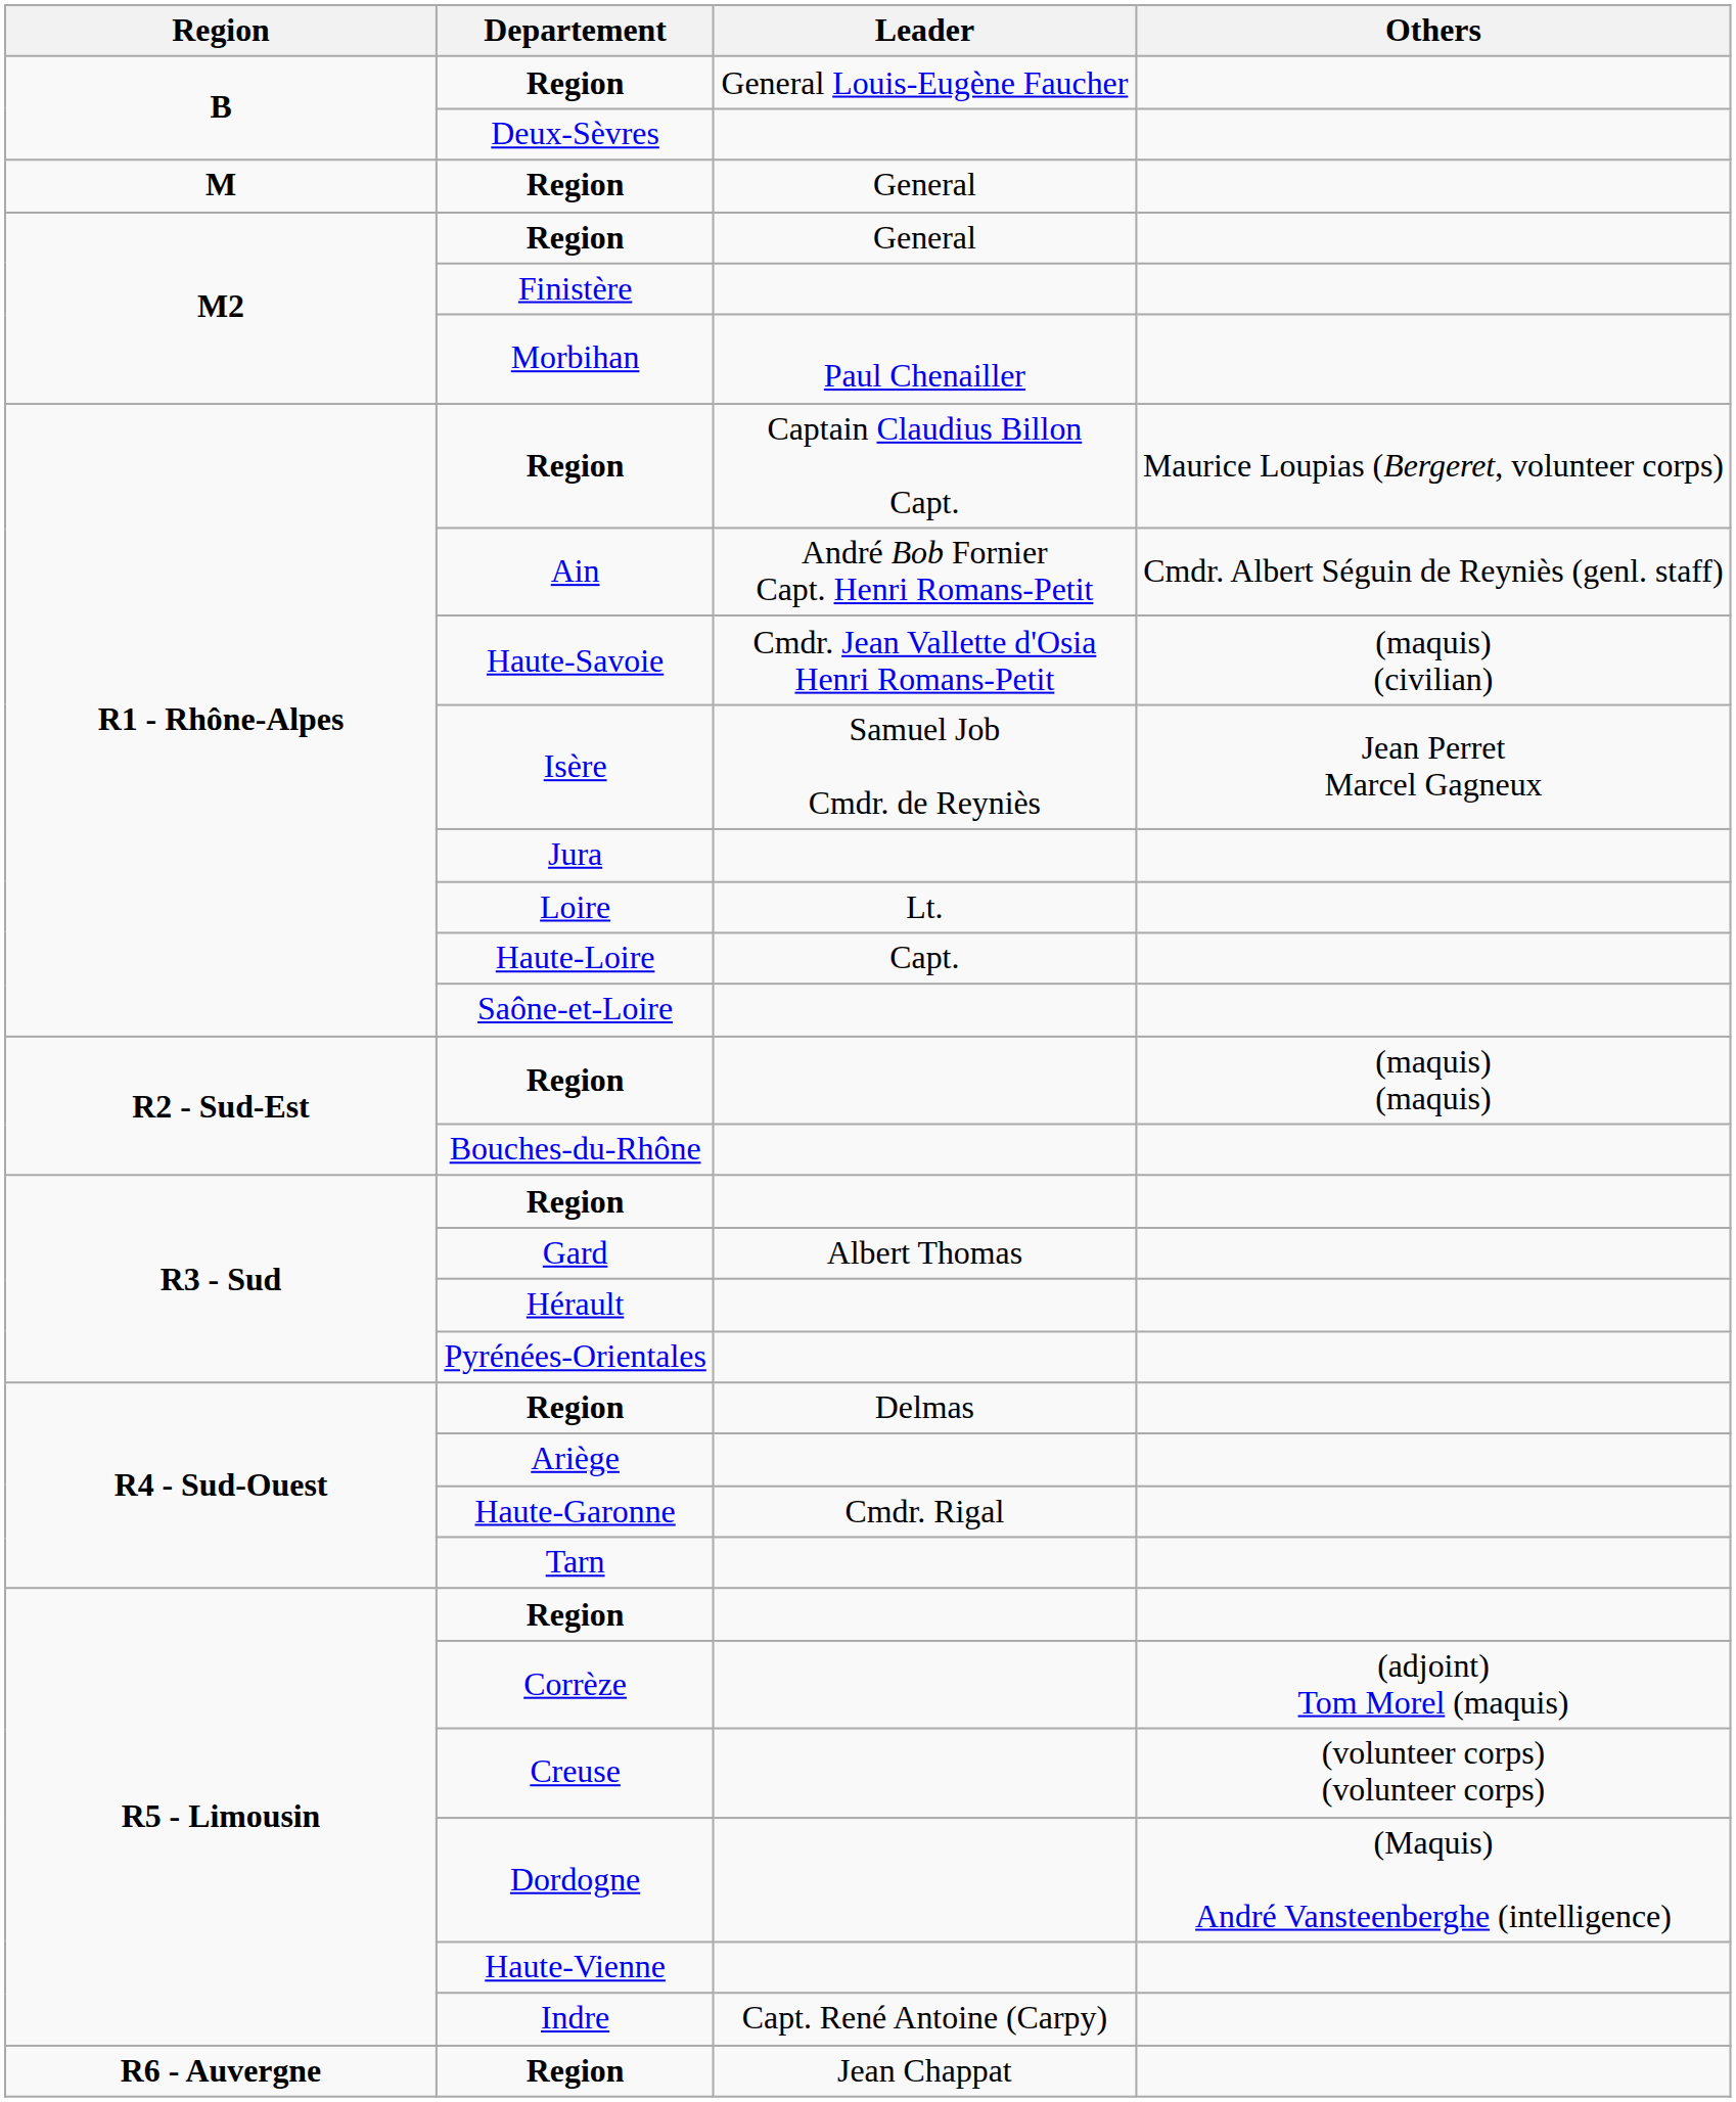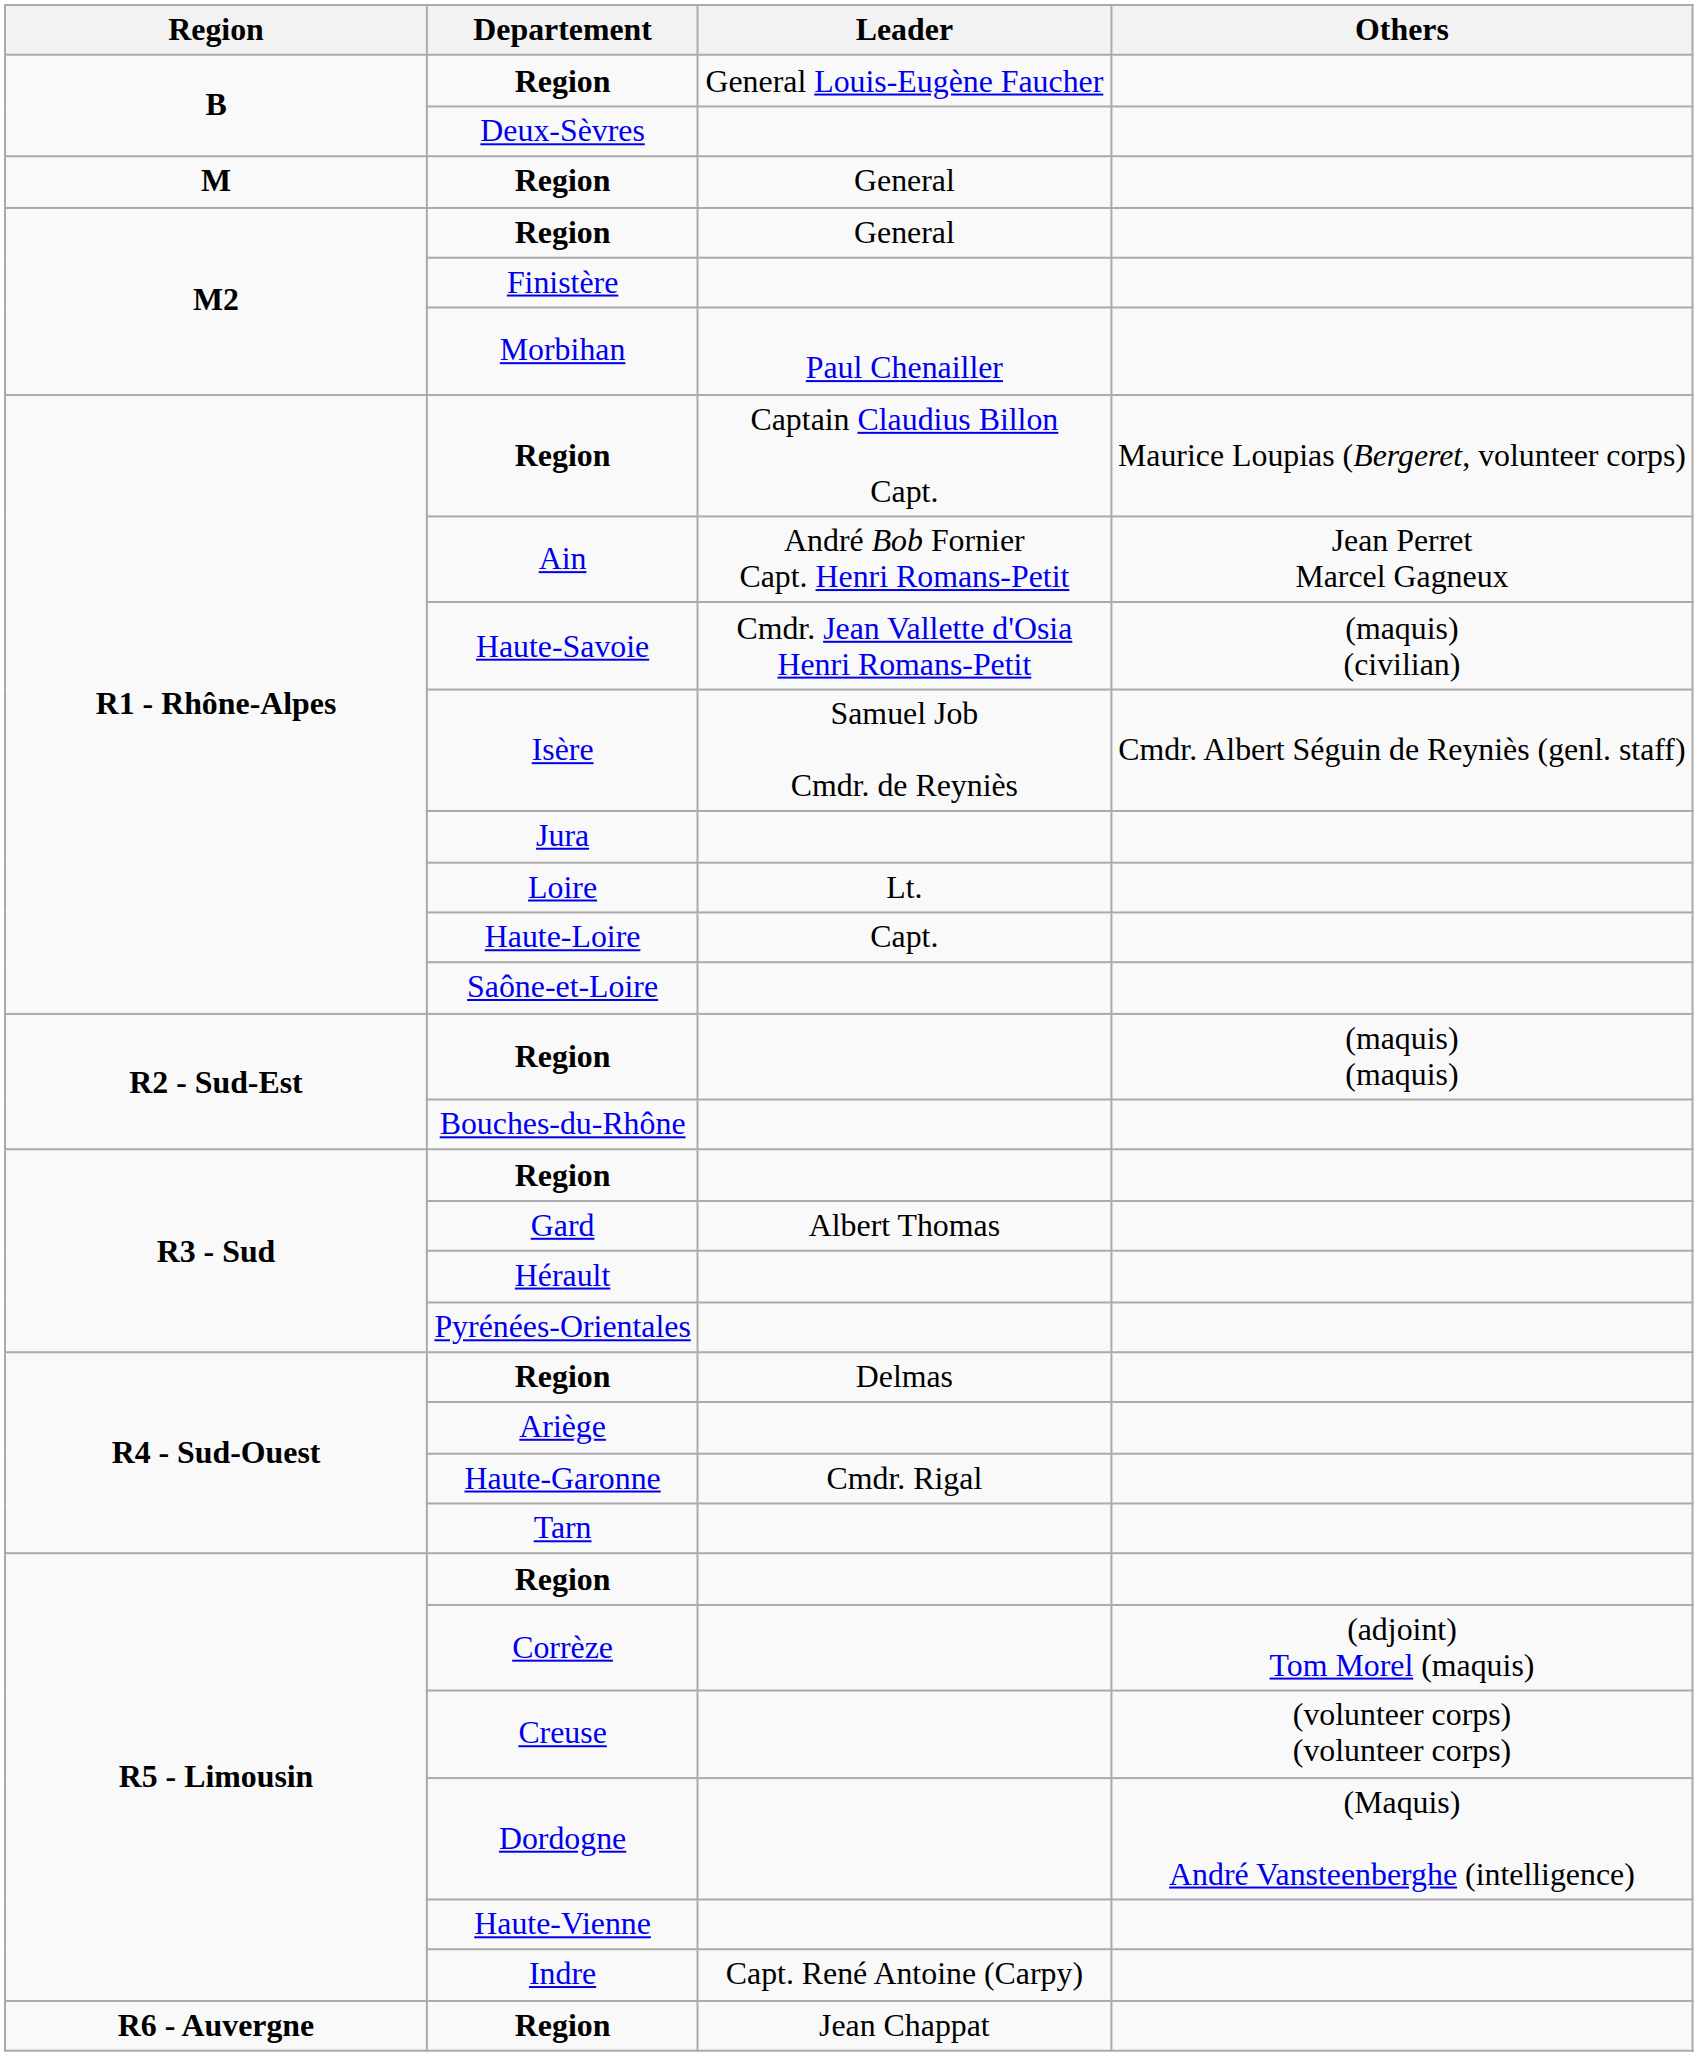 <table class="wikitable centre" style="text-align:center; width=80%;">
 <tr>
 <th width="25%">Region</th>
 <th>Departement</th>
 <th>Leader</th>
 <th>Others</th>
 </tr>
 <tr>
 <td rowspan="2"><strong>B</strong></td>
 <td><strong>Region</strong></td>
 <td>General <a href='#'>Louis-Eugène Faucher</a></td>
 <td></td>
 </tr>
 <tr>
 <td><a href='#'>Deux-Sèvres</a></td>
 <td></td>
 <td></td>
 </tr>
 <tr>
 <td rowspan="1"><strong>M</strong></td>
 <td><strong>Region</strong></td>
 <td>General </td>
 <td></td>
 </tr>
 <tr>
 <td rowspan="3"><strong>M2</strong></td>
 <td><strong>Region</strong></td>
 <td>General </td>
 <td></td>
 </tr>
 <tr>
 <td><a href='#'>Finistère</a></td>
 <td><br></td>
 <td></td>
 </tr>
 <tr>
 <td><a href='#'>Morbihan</a></td>
 <td><br><a href='#'>Paul Chenailler</a></td>
 <td></td>
 </tr>
 <tr>
 <td rowspan="8"><strong>R1 - Rhône-Alpes</strong></td>
 <td><strong>Region</strong></td>
 <td>Captain <a href='#'>Claudius Billon</a><br><br>Capt. <br></td>
 <td>Maurice Loupias (<em>Bergeret</em>, volunteer corps)<br></td>
 </tr>
 <tr>
 <td><a href='#'>Ain</a></td>
 <td>André <em>Bob</em> Fornier<br>Capt. <a href='#'>Henri Romans-Petit</a></td>
-<td>Cmdr. Albert Séguin de Reyniès (genl. staff)<br></td>
+<td>Jean Perret<br>Marcel Gagneux</td>
 </tr>
 <tr>
 <td><a href='#'>Haute-Savoie</a></td>
 <td>Cmdr. <a href='#'>Jean Vallette d'Osia</a><br><a href='#'>Henri Romans-Petit</a></td>
 <td> (maquis)<br> (civilian)</td>
 </tr>
 <tr>
 <td><a href='#'>Isère</a></td>
 <td>Samuel Job<br><br>Cmdr. de Reyniès</td>
-<td>Jean Perret<br>Marcel Gagneux</td>
+<td>Cmdr. Albert Séguin de Reyniès (genl. staff)<br></td>
 </tr>
 <tr>
 <td><a href='#'>Jura</a></td>
 <td></td>
 <td></td>
 </tr>
 <tr>
 <td><a href='#'>Loire</a></td>
 <td>Lt. </td>
 <td></td>
 </tr>
 <tr>
 <td><a href='#'>Haute-Loire</a></td>
 <td>Capt. </td>
 <td></td>
 </tr>
 <tr>
 <td><a href='#'>Saône-et-Loire</a></td>
 <td></td>
 <td></td>
 </tr>
 <tr>
 <td rowspan="2"><strong>R2 - Sud-Est</strong></td>
 <td><strong>Region</strong></td>
 <td></td>
 <td> (maquis)<br> (maquis)</td>
 </tr>
 <tr>
 <td><a href='#'>Bouches-du-Rhône</a></td>
 <td></td>
 <td></td>
 </tr>
 <tr>
 <td rowspan="4"><strong>R3 - Sud</strong></td>
 <td><strong>Region</strong></td>
 <td></td>
 <td></td>
 </tr>
 <tr>
 <td><a href='#'>Gard</a></td>
 <td>Albert Thomas</td>
 <td></td>
 </tr>
 <tr>
 <td><a href='#'>Hérault</a></td>
 <td></td>
 <td></td>
 </tr>
 <tr>
 <td><a href='#'>Pyrénées-Orientales</a></td>
 <td><br></td>
 <td></td>
 </tr>
 <tr>
 <td rowspan="4"><strong>R4 - Sud-Ouest</strong></td>
 <td><strong>Region</strong></td>
 <td>Delmas<br></td>
 <td></td>
 </tr>
 <tr>
 <td><a href='#'>Ariège</a></td>
 <td></td>
 <td></td>
 </tr>
 <tr>
 <td><a href='#'>Haute-Garonne</a></td>
 <td>Cmdr. Rigal</td>
 <td></td>
 </tr>
 <tr>
 <td><a href='#'>Tarn</a></td>
 <td></td>
 <td></td>
 </tr>
 <tr>
 <td rowspan="6"><strong>R5 - Limousin</strong></td>
 <td><strong>Region</strong></td>
 <td></td>
 <td></td>
 </tr>
 <tr>
 <td><a href='#'>Corrèze</a></td>
 <td></td>
 <td> (adjoint)<br><a href='#'>Tom Morel</a> (maquis)</td>
 </tr>
 <tr>
 <td><a href='#'>Creuse</a></td>
 <td></td>
 <td> (volunteer corps)<br> (volunteer corps)</td>
 </tr>
 <tr>
 <td><a href='#'>Dordogne</a></td>
 <td><br></td>
 <td> (Maquis)<br><br><a href='#'>André Vansteenberghe</a> (intelligence)</td>
 </tr>
 <tr>
 <td><a href='#'>Haute-Vienne</a></td>
 <td></td>
 <td></td>
 </tr>
 <tr>
 <td><a href='#'>Indre</a></td>
 <td>Capt. René Antoine (Carpy)<br></td>
 <td></td>
 </tr>
 <tr>
 <td rowspan="1"><strong>R6 - Auvergne</strong></td>
 <td><strong>Region</strong></td>
 <td>Jean Chappat</td>
 <td></td>
 </tr>
 </table>
